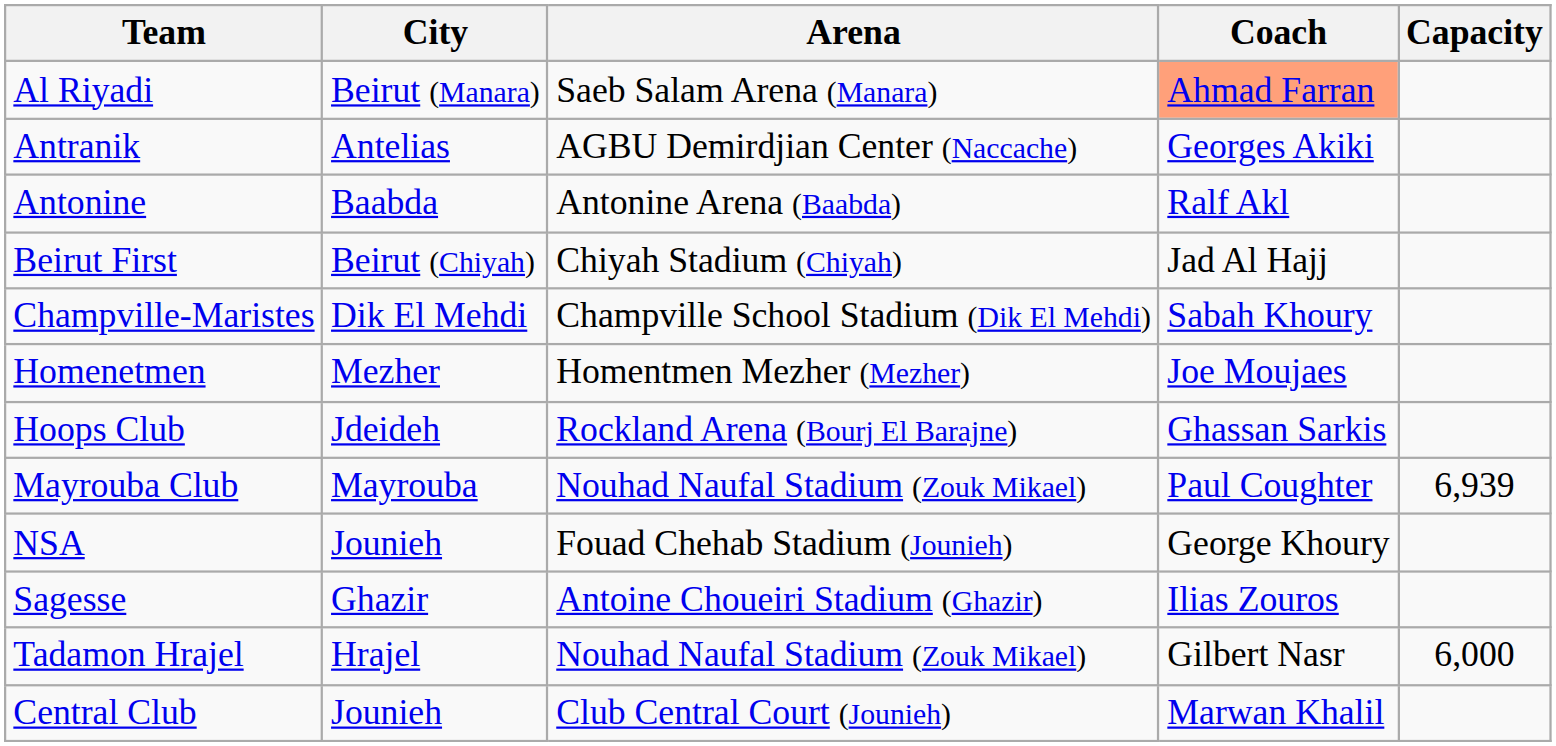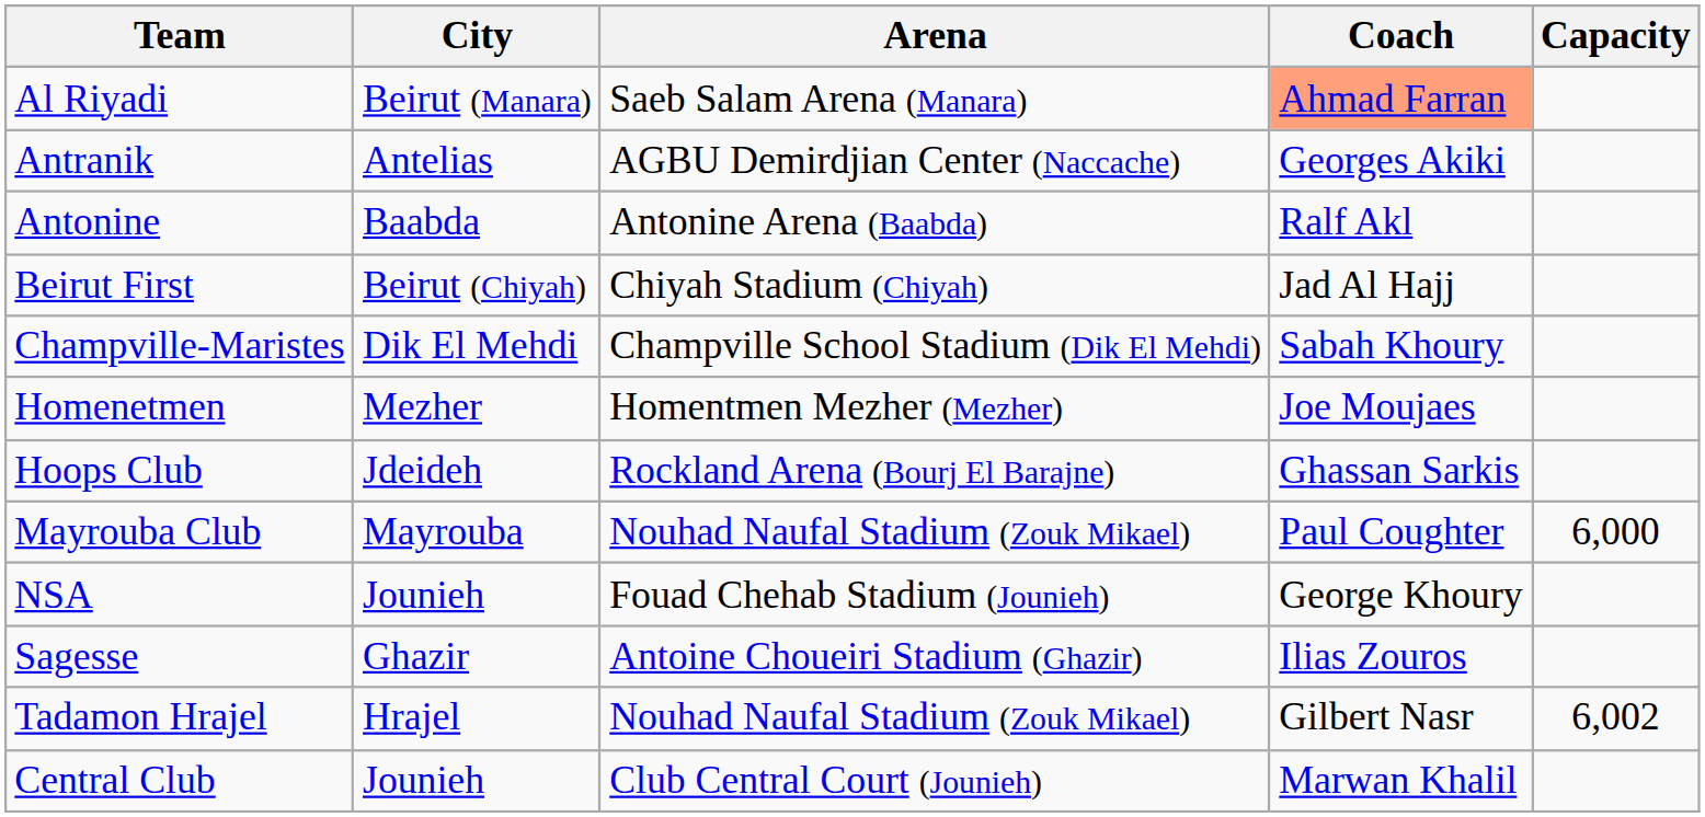 <table class="wikitable sortable">
 <tr>
 <th>Team</th>
 <th>City</th>
 <th>Arena</th>
 <th>Coach</th>
 <th>Capacity</th>
 </tr>
 <tr>
 <td><a href='#'>Al Riyadi</a></td>
 <td><a href='#'>Beirut</a> <small>(<a href='#'>Manara</a>)</small></td>
 <td>Saeb Salam Arena <small>(<a href='#'>Manara</a>)</small></td>
 <td style="background: lightsalmon;"><a href='#'>Ahmad Farran</a></td>
 <td align="center"></td>
 </tr>
 <tr>
 <td><a href='#'>Antranik</a></td>
 <td><a href='#'>Antelias</a></td>
 <td>AGBU Demirdjian Center <small>(<a href='#'>Naccache</a>)</small></td>
 <td><a href='#'>Georges Akiki</a></td>
 <td align="center"></td>
 </tr>
 <tr>
 <td><a href='#'>Antonine</a></td>
 <td><a href='#'>Baabda</a></td>
 <td>Antonine Arena <small>(<a href='#'>Baabda</a>)</small></td>
 <td><a href='#'>Ralf Akl</a></td>
 <td align="center"></td>
 </tr>
 <tr>
 <td><a href='#'>Beirut First</a></td>
 <td><a href='#'>Beirut</a> <small>(<a href='#'>Chiyah</a>)</small></td>
 <td>Chiyah Stadium <small>(<a href='#'>Chiyah</a>)</small></td>
 <td>Jad Al Hajj</td>
 <td align="center"></td>
 </tr>
 <tr>
 <td><a href='#'>Champville-Maristes</a></td>
 <td><a href='#'>Dik El Mehdi</a></td>
 <td>Champville School Stadium <small>(<a href='#'>Dik El Mehdi</a>)</small></td>
 <td><a href='#'>Sabah Khoury</a></td>
 <td align="center"></td>
 </tr>
 <tr>
 <td><a href='#'>Homenetmen</a></td>
 <td><a href='#'>Mezher</a></td>
 <td>Homentmen Mezher <small>(<a href='#'>Mezher</a>)</small></td>
 <td><a href='#'>Joe Moujaes</a></td>
 <td align="center"></td>
 </tr>
 <tr>
 <td><a href='#'>Hoops Club</a></td>
 <td><a href='#'>Jdeideh</a></td>
 <td><a href='#'>Rockland Arena</a> <small>(<a href='#'>Bourj El Barajne</a>)</small></td>
 <td><a href='#'>Ghassan Sarkis</a></td>
 <td align="center"></td>
 </tr>
 <tr>
 <td><a href='#'>Mayrouba Club</a></td>
 <td><a href='#'>Mayrouba</a></td>
 <td><a href='#'>Nouhad Naufal Stadium</a> <small>(<a href='#'>Zouk Mikael</a>)</small></td>
 <td><a href='#'>Paul Coughter</a></td>
-<td align="center">6,939</td>
+<td align="center">6,000</td>
 </tr>
 <tr>
 <td><a href='#'>NSA</a></td>
 <td><a href='#'>Jounieh</a></td>
 <td>Fouad Chehab Stadium <small>(<a href='#'>Jounieh</a>)</small></td>
 <td>George Khoury</td>
 <td align="center"></td>
 </tr>
 <tr>
 <td><a href='#'>Sagesse</a></td>
 <td><a href='#'>Ghazir</a></td>
 <td><a href='#'>Antoine Choueiri Stadium</a> <small>(<a href='#'>Ghazir</a>)</small></td>
 <td><a href='#'>Ilias Zouros</a></td>
 <td align="center"></td>
 </tr>
 <tr>
 <td><a href='#'>Tadamon Hrajel</a></td>
 <td><a href='#'>Hrajel</a></td>
 <td><a href='#'>Nouhad Naufal Stadium</a> <small>(<a href='#'>Zouk Mikael</a>)</small></td>
 <td>Gilbert Nasr</td>
-<td align="center">6,000</td>
+<td align="center">6,002</td>
 </tr>
 <tr>
 <td><a href='#'>Central Club</a></td>
 <td><a href='#'>Jounieh</a></td>
 <td><a href='#'>Club Central Court</a> <small>(<a href='#'>Jounieh</a>)</small></td>
 <td><a href='#'>Marwan Khalil</a></td>
 <td align="center"></td>
 </tr>
 </table>
